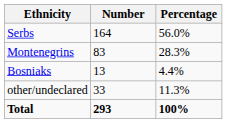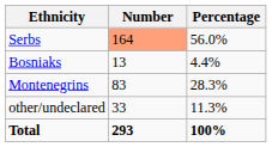 <table class="wikitable">
 <tr>
 <th width="100px">Ethnicity</th>
 <th width="80px">Number</th>
 <th width="80px">Percentage</th>
 </tr>
 <tr>
 <td><a href='#'>Serbs</a></td>
-<td>164</td>
+<td style="background: lightsalmon;">164</td>
 <td>56.0%</td>
+</tr>
+<tr>
+<td><a href='#'>Bosniaks</a></td>
+<td>13</td>
+<td>4.4%</td>
 </tr>
 <tr>
 <td><a href='#'>Montenegrins</a></td>
 <td>83</td>
 <td>28.3%</td>
-</tr>
-<tr>
-<td><a href='#'>Bosniaks</a></td>
-<td>13</td>
-<td>4.4%</td>
 </tr>
 <tr>
 <td>other/undeclared</td>
 <td>33</td>
 <td>11.3%</td>
 </tr>
 <tr>
 <td><strong>Total</strong></td>
 <td><strong>293</strong></td>
 <td><strong>100%</strong></td>
 </tr>
 </table>
